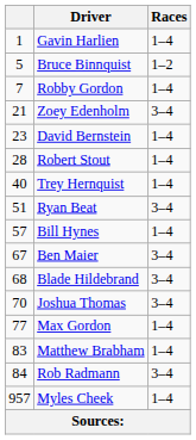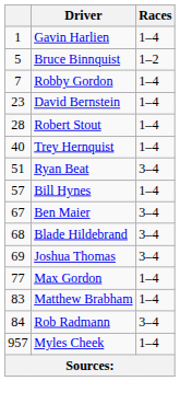 <table class="wikitable" style="font-size: 85%">
 <tr>
 <th></th>
 <th>Driver</th>
 <th>Races</th>
 </tr>
 <tr>
 <td align=center>1</td>
 <td> <a href='#'>Gavin Harlien</a></td>
 <td>1–4</td>
 </tr>
 <tr>
 <td align=center>5</td>
 <td> <a href='#'>Bruce Binnquist</a></td>
 <td>1–2</td>
 </tr>
 <tr>
 <td align=center>7</td>
 <td> <a href='#'>Robby Gordon</a></td>
 <td>1–4</td>
-</tr>
-<tr>
-<td align=center>21</td>
-<td> <a href='#'>Zoey Edenholm</a></td>
-<td>3–4</td>
 </tr>
 <tr>
 <td align=center>23</td>
 <td> <a href='#'>David Bernstein</a></td>
 <td>1–4</td>
 </tr>
 <tr>
 <td align=center>28</td>
 <td> <a href='#'>Robert Stout</a></td>
 <td>1–4</td>
 </tr>
 <tr>
 <td align=center>40</td>
 <td> <a href='#'>Trey Hernquist</a></td>
 <td>1–4</td>
 </tr>
 <tr>
 <td align=center>51</td>
 <td> <a href='#'>Ryan Beat</a></td>
 <td>3–4</td>
 </tr>
 <tr>
 <td align=center>57</td>
 <td> <a href='#'>Bill Hynes</a></td>
 <td>1–4</td>
 </tr>
 <tr>
 <td align=center>67</td>
 <td> <a href='#'>Ben Maier</a></td>
 <td>3–4</td>
 </tr>
 <tr>
 <td align=center>68</td>
 <td> <a href='#'>Blade Hildebrand</a></td>
 <td>3–4</td>
 </tr>
 <tr>
-<td align=center>70</td>
+<td align=center>69</td>
 <td> <a href='#'>Joshua Thomas</a></td>
 <td>3–4</td>
 </tr>
 <tr>
 <td align=center>77</td>
 <td> <a href='#'>Max Gordon</a></td>
 <td>1–4</td>
 </tr>
 <tr>
 <td align=center>83</td>
 <td> <a href='#'>Matthew Brabham</a></td>
 <td>1–4</td>
 </tr>
 <tr>
 <td align=center>84</td>
 <td> <a href='#'>Rob Radmann</a></td>
 <td>3–4</td>
 </tr>
 <tr>
 <td align=center>957</td>
 <td> <a href='#'>Myles Cheek</a></td>
 <td>1–4</td>
 </tr>
 <tr>
 <th colspan=3>Sources:</th>
 </tr>
 </table>
